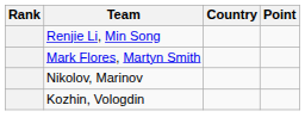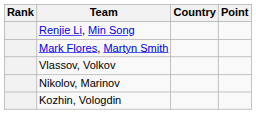 <table class="wikitable sortable">
 <tr>
 <th>Rank</th>
 <th>Team</th>
 <th>Country</th>
 <th>Point</th>
 </tr>
 <tr>
 <th></th>
 <td><a href='#'>Renjie Li</a>, <a href='#'>Min Song</a></td>
 <td></td>
 <td></td>
 </tr>
 <tr>
 <th></th>
 <td><a href='#'>Mark Flores</a>, <a href='#'>Martyn Smith</a></td>
 <td></td>
 <td></td>
 </tr>
 <tr>
 <th></th>
+<td>Vlassov, Volkov</td>
+<td></td>
+<td></td>
+</tr>
+<tr>
+<th></th>
 <td>Nikolov, Marinov</td>
 <td></td>
 <td></td>
 </tr>
 <tr>
 <th></th>
 <td>Kozhin, Vologdin</td>
 <td></td>
 <td></td>
 </tr>
 </table>
